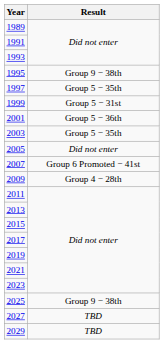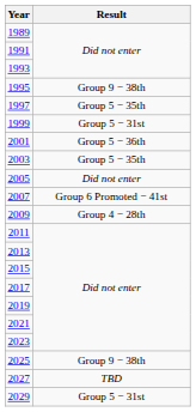 <table class="wikitable" style="text-align: center; font-size:90%">
 <tr>
 <th>Year</th>
 <th style="width:200px">Result</th>
 </tr>
 <tr>
 <td> <a href='#'>1989</a></td>
 <td rowspan="3"><em>Did not enter</em></td>
 </tr>
 <tr>
 <td> <a href='#'>1991</a></td>
 </tr>
 <tr>
 <td> <a href='#'>1993</a></td>
 </tr>
 <tr>
 <td> <a href='#'>1995</a></td>
 <td>Group 9 − 38th</td>
 </tr>
 <tr>
 <td> <a href='#'>1997</a></td>
 <td>Group 5 − 35th</td>
 </tr>
 <tr>
 <td> <a href='#'>1999</a></td>
 <td>Group 5 − 31st</td>
 </tr>
 <tr>
 <td> <a href='#'>2001</a></td>
 <td>Group 5 − 36th</td>
 </tr>
 <tr>
 <td> <a href='#'>2003</a></td>
 <td>Group 5 − 35th</td>
 </tr>
 <tr>
 <td> <a href='#'>2005</a></td>
 <td><em>Did not enter</em></td>
 </tr>
 <tr>
 <td> <a href='#'>2007</a></td>
 <td>Group 6 Promoted − 41st</td>
 </tr>
 <tr>
 <td> <a href='#'>2009</a></td>
 <td>Group 4 − 28th</td>
 </tr>
 <tr>
 <td> <a href='#'>2011</a></td>
 <td rowspan="7"><em>Did not enter</em></td>
 </tr>
 <tr>
 <td> <a href='#'>2013</a></td>
 </tr>
 <tr>
 <td> <a href='#'>2015</a></td>
 </tr>
 <tr>
 <td> <a href='#'>2017</a></td>
 </tr>
 <tr>
 <td> <a href='#'>2019</a></td>
 </tr>
 <tr>
 <td> <a href='#'>2021</a></td>
 </tr>
 <tr>
 <td> <a href='#'>2023</a></td>
 </tr>
 <tr>
 <td> <a href='#'>2025</a></td>
 <td>Group 9 − 38th</td>
 </tr>
 <tr>
 <td> <a href='#'>2027</a></td>
 <td><em>TBD</em></td>
 </tr>
 <tr>
 <td> <a href='#'>2029</a></td>
-<td><em>TBD</em></td>
+<td>Group 5 − 31st</td>
 </tr>
 </table>
